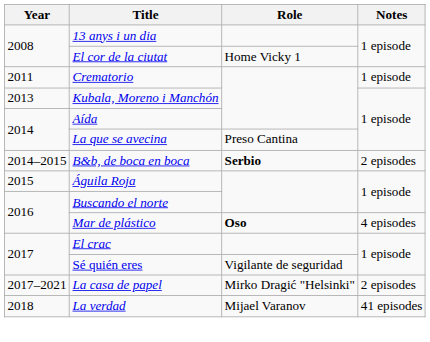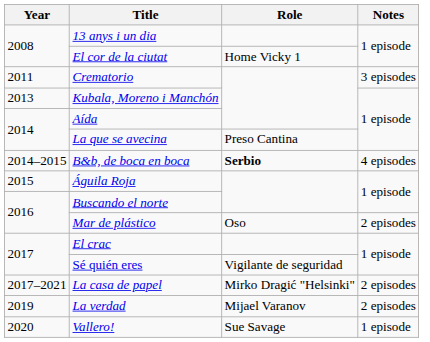 <table class="wikitable sortable">
 <tr>
 <th>Year</th>
 <th>Title</th>
 <th>Role</th>
 <th>Notes</th>
 </tr>
 <tr>
 <td rowspan="2">2008</td>
 <td><em><a href='#'>13 anys i un dia</a></em></td>
 <td></td>
 <td rowspan="2">1 episode</td>
 </tr>
 <tr>
 <td><em><a href='#'>El cor de la ciutat</a></em></td>
 <td>Home Vicky 1</td>
 </tr>
 <tr>
 <td>2011</td>
 <td><em><a href='#'>Crematorio</a></em></td>
 <td rowspan="3"></td>
-<td>1 episode</td>
+<td>3 episodes</td>
 </tr>
 <tr>
 <td>2013</td>
 <td><em><a href='#'>Kubala, Moreno i Manchón</a></em></td>
 <td rowspan="3">1 episode</td>
 </tr>
 <tr>
 <td rowspan="2">2014</td>
 <td><em><a href='#'>Aída</a></em></td>
 </tr>
 <tr>
 <td><em><a href='#'>La que se avecina</a></em></td>
 <td>Preso Cantina</td>
 </tr>
 <tr>
 <td>2014–2015</td>
 <td><em><a href='#'>B&b, de boca en boca</a></em></td>
 <td><strong>Serbio</strong></td>
-<td>2 episodes</td>
+<td>4 episodes</td>
 </tr>
 <tr>
 <td>2015</td>
 <td><em><a href='#'>Águila Roja</a></em></td>
 <td rowspan="2"></td>
 <td rowspan="2">1 episode</td>
 </tr>
 <tr>
 <td rowspan="2">2016</td>
 <td><em><a href='#'>Buscando el norte</a></em></td>
 </tr>
 <tr>
 <td><em><a href='#'>Mar de plástico</a></em></td>
-<td><strong>Oso</strong></td>
-<td>4 episodes</td>
+<td>Oso</td>
+<td>2 episodes</td>
 </tr>
 <tr>
 <td rowspan="2">2017</td>
 <td><em><a href='#'>El crac</a></em></td>
 <td></td>
 <td rowspan="2">1 episode</td>
 </tr>
 <tr>
 <td><a href='#'>Sé quién eres</a></td>
 <td>Vigilante de seguridad</td>
 </tr>
 <tr>
 <td>2017–2021</td>
 <td><em><a href='#'>La casa de papel</a></em></td>
 <td>Mirko Dragić "Helsinki"</td>
 <td>2 episodes</td>
 </tr>
 <tr>
-<td>2018</td>
+<td>2019</td>
 <td><em><a href='#'>La verdad</a></em></td>
 <td>Mijael Varanov</td>
-<td>41 episodes</td>
+<td>2 episodes</td>
+</tr>
+<tr>
+<td>2020</td>
+<td><em><a href='#'>Vallero!</a></em></td>
+<td>Sue Savage</td>
+<td>1 episode</td>
 </tr>
 </table>
